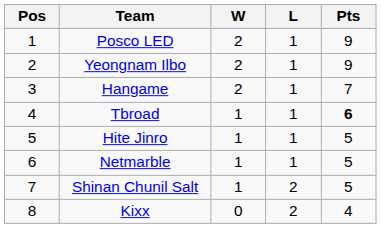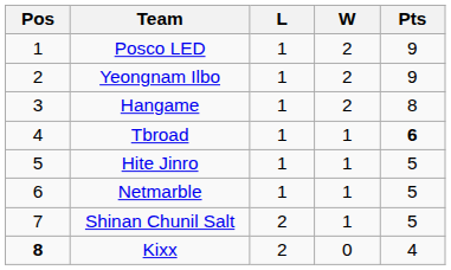 <table class="wikitable" style="text-align: center;">
 <tr>
 <th width=50>Pos</th>
 <th width=150>Team</th>
+<th width=50>L</th>
 <th width=50>W</th>
-<th width=50>L</th>
 <th width=50>Pts</th>
 </tr>
 <tr>
 <td>1</td>
 <td><a href='#'>Posco LED</a></td>
+<td>1</td>
 <td>2</td>
-<td>1</td>
 <td>9</td>
 </tr>
 <tr>
 <td>2</td>
 <td><a href='#'>Yeongnam Ilbo</a></td>
+<td>1</td>
 <td>2</td>
-<td>1</td>
 <td>9</td>
 </tr>
 <tr>
 <td>3</td>
 <td><a href='#'>Hangame</a></td>
+<td>1</td>
 <td>2</td>
-<td>1</td>
-<td>7</td>
+<td>8</td>
 </tr>
 <tr>
 <td>4</td>
 <td><a href='#'>Tbroad</a></td>
 <td>1</td>
 <td>1</td>
 <td><strong>6</strong></td>
 </tr>
 <tr>
 <td>5</td>
 <td><a href='#'>Hite Jinro</a></td>
 <td>1</td>
 <td>1</td>
 <td>5</td>
 </tr>
 <tr>
 <td>6</td>
 <td><a href='#'>Netmarble</a></td>
 <td>1</td>
 <td>1</td>
 <td>5</td>
 </tr>
 <tr>
 <td>7</td>
 <td><a href='#'>Shinan Chunil Salt</a></td>
+<td>2</td>
 <td>1</td>
-<td>2</td>
 <td>5</td>
 </tr>
 <tr>
-<td>8</td>
+<td><strong>8</strong></td>
 <td><a href='#'>Kixx</a></td>
+<td>2</td>
 <td>0</td>
-<td>2</td>
 <td>4</td>
 </tr>
 </table>
